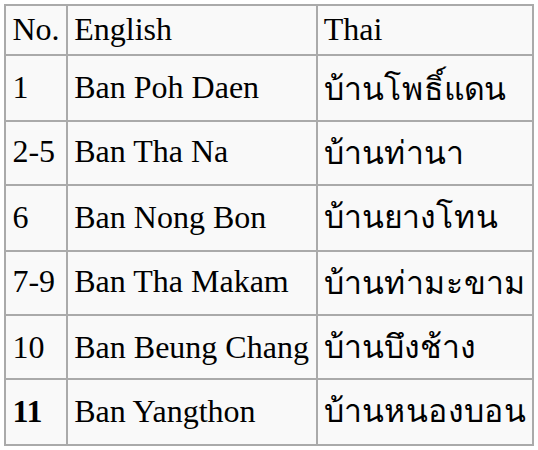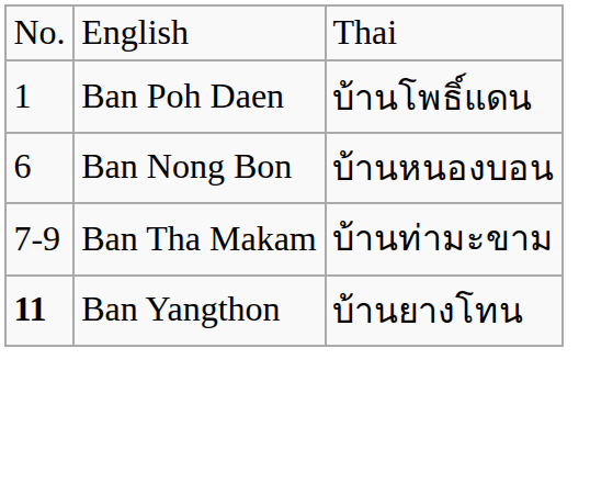 <table class="wikitable">
 <tr>
 <td>No.</td>
 <td>English</td>
 <td>Thai</td>
 </tr>
 <tr>
 <td>1</td>
 <td>Ban Poh Daen</td>
 <td>บ้านโพธิ์แดน</td>
 </tr>
 <tr>
-<td>2-5</td>
-<td>Ban Tha Na</td>
-<td>บ้านท่านา</td>
-</tr>
-<tr>
 <td>6</td>
 <td>Ban Nong Bon</td>
-<td>บ้านยางโทน</td>
+<td>บ้านหนองบอน</td>
 </tr>
 <tr>
 <td>7-9</td>
 <td>Ban Tha Makam</td>
 <td>บ้านท่ามะขาม</td>
 </tr>
 <tr>
-<td>10</td>
-<td>Ban Beung Chang</td>
-<td>บ้านบึงช้าง</td>
-</tr>
-<tr>
 <td><strong>11</strong></td>
 <td>Ban Yangthon</td>
-<td>บ้านหนองบอน</td>
+<td>บ้านยางโทน</td>
 </tr>
 </table>
